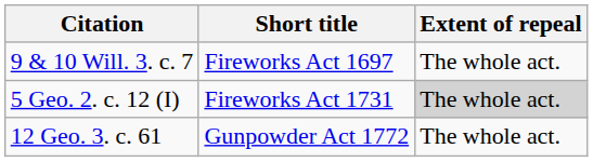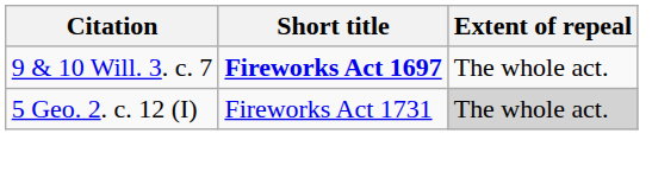 <table class="wikitable">
 <tr>
 <th>Citation</th>
 <th>Short title</th>
 <th>Extent of repeal</th>
 </tr>
 <tr>
 <td><a href='#'>9 & 10 Will. 3</a>. c. 7</td>
-<td><a href='#'>Fireworks Act 1697</a></td>
+<td><strong><a href='#'>Fireworks Act 1697</a></strong></td>
 <td>The whole act.</td>
 </tr>
 <tr>
 <td><a href='#'>5 Geo. 2</a>. c. 12 (I)</td>
 <td><a href='#'>Fireworks Act 1731</a></td>
 <td style="background: lightgrey;">The whole act.</td>
 </tr>
-<tr>
-<td><a href='#'>12 Geo. 3</a>. c. 61</td>
-<td><a href='#'>Gunpowder Act 1772</a></td>
-<td>The whole act.</td>
-</tr>
 </table>
